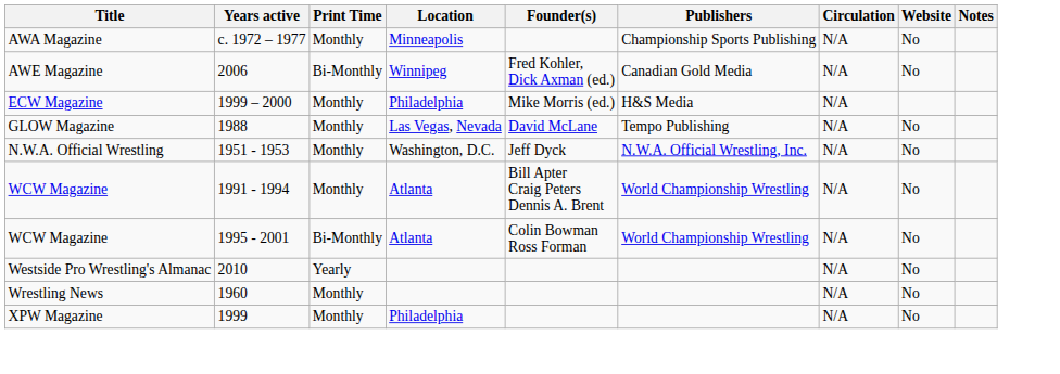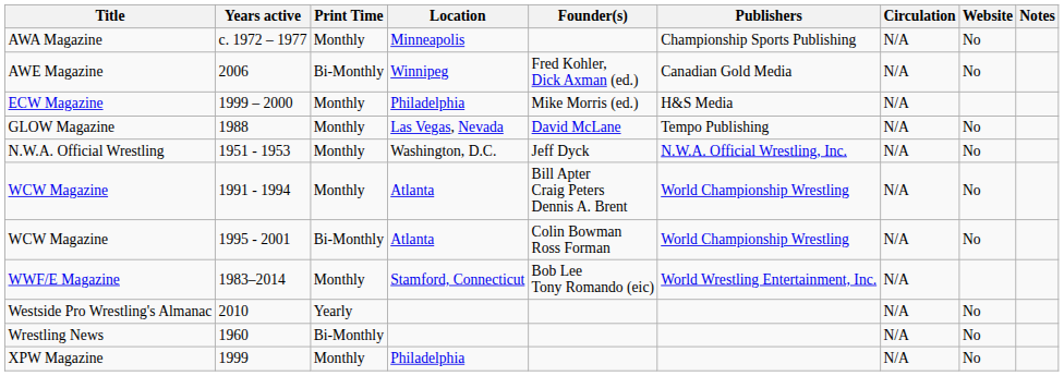 <table class="sortable wikitable">
 <tr>
 <th>Title</th>
 <th>Years active</th>
 <th>Print Time</th>
 <th>Location</th>
 <th>Founder(s)</th>
 <th>Publishers</th>
 <th>Circulation</th>
 <th>Website</th>
 <th>Notes</th>
 </tr>
 <tr>
 <td>AWA Magazine</td>
 <td>c. 1972 – 1977</td>
 <td>Monthly</td>
 <td> <a href='#'>Minneapolis</a></td>
 <td></td>
 <td>Championship Sports Publishing</td>
 <td>N/A</td>
 <td>No</td>
 <td></td>
 </tr>
 <tr>
 <td>AWE Magazine</td>
 <td>2006</td>
 <td>Bi-Monthly</td>
 <td> <a href='#'>Winnipeg</a></td>
 <td>Fred Kohler,<br><a href='#'>Dick Axman</a> (ed.)</td>
 <td>Canadian Gold Media</td>
 <td>N/A</td>
 <td>No</td>
 <td></td>
 </tr>
 <tr>
 <td><a href='#'>ECW Magazine</a></td>
 <td>1999 – 2000</td>
 <td>Monthly</td>
 <td> <a href='#'>Philadelphia</a></td>
 <td>Mike Morris (ed.)</td>
 <td>H&S Media</td>
 <td>N/A</td>
 <td></td>
 <td></td>
 </tr>
 <tr>
 <td>GLOW Magazine</td>
 <td>1988</td>
 <td>Monthly</td>
 <td> <a href='#'>Las Vegas</a>, <a href='#'>Nevada</a></td>
 <td><a href='#'>David McLane</a></td>
 <td>Tempo Publishing</td>
 <td>N/A</td>
 <td>No</td>
 <td></td>
 </tr>
 <tr>
 <td>N.W.A. Official Wrestling</td>
 <td>1951 - 1953</td>
 <td>Monthly</td>
 <td> Washington, D.C.</td>
 <td>Jeff Dyck</td>
 <td><a href='#'>N.W.A. Official Wrestling, Inc.</a></td>
 <td>N/A</td>
 <td>No</td>
 <td></td>
 </tr>
 <tr>
 <td><a href='#'>WCW Magazine</a></td>
 <td>1991 - 1994</td>
 <td>Monthly</td>
 <td> <a href='#'>Atlanta</a></td>
 <td>Bill Apter<br>Craig Peters<br>Dennis A. Brent</td>
 <td><a href='#'>World Championship Wrestling</a></td>
 <td>N/A</td>
 <td>No</td>
 <td></td>
 </tr>
 <tr>
 <td>WCW Magazine</td>
 <td>1995 - 2001</td>
 <td>Bi-Monthly</td>
 <td> <a href='#'>Atlanta</a></td>
 <td>Colin Bowman<br>Ross Forman</td>
 <td><a href='#'>World Championship Wrestling</a></td>
 <td>N/A</td>
 <td>No</td>
 <td></td>
 </tr>
 <tr>
+<td><a href='#'>WWF/E Magazine</a></td>
+<td>1983–2014</td>
+<td>Monthly</td>
+<td> <a href='#'>Stamford, Connecticut</a></td>
+<td>Bob Lee<br>Tony Romando (eic)</td>
+<td><a href='#'>World Wrestling Entertainment, Inc.</a></td>
+<td>N/A</td>
+<td></td>
+<td></td>
+</tr>
+<tr>
 <td>Westside Pro Wrestling's Almanac</td>
 <td>2010</td>
 <td>Yearly</td>
 <td></td>
 <td></td>
 <td></td>
 <td>N/A</td>
 <td>No</td>
 <td></td>
 </tr>
 <tr>
 <td>Wrestling News</td>
 <td>1960</td>
-<td>Monthly</td>
+<td>Bi-Monthly</td>
 <td></td>
 <td></td>
 <td></td>
 <td>N/A</td>
 <td>No</td>
 <td></td>
 </tr>
 <tr>
 <td>XPW Magazine</td>
 <td>1999</td>
 <td>Monthly</td>
 <td> <a href='#'>Philadelphia</a></td>
 <td></td>
 <td></td>
 <td>N/A</td>
 <td>No</td>
 <td></td>
 </tr>
 </table>
